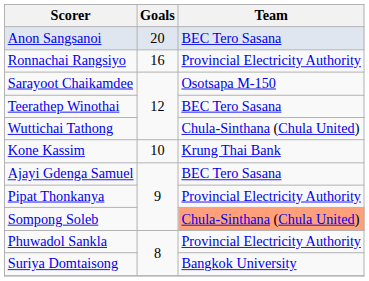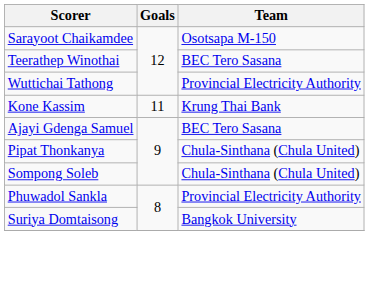 <table class="wikitable">
 <tr>
 <th>Scorer</th>
 <th>Goals</th>
 <th>Team</th>
-</tr>
-<tr bgcolor="#DFE6EF">
-<td> <a href='#'>Anon Sangsanoi</a></td>
-<td rowspan="1" align=center>20</td>
-<td><a href='#'>BEC Tero Sasana</a></td>
-</tr>
-<tr>
-<td> <a href='#'>Ronnachai Rangsiyo</a></td>
-<td style="text-align:center;">16</td>
-<td><a href='#'>Provincial Electricity Authority</a></td>
 </tr>
 <tr>
 <td> <a href='#'>Sarayoot Chaikamdee</a></td>
 <td rowspan="3" align=center>12</td>
 <td><a href='#'>Osotsapa M-150</a></td>
 </tr>
 <tr>
 <td> <a href='#'>Teerathep Winothai</a></td>
 <td><a href='#'>BEC Tero Sasana</a></td>
 </tr>
 <tr>
 <td> <a href='#'>Wuttichai Tathong</a></td>
-<td><a href='#'>Chula-Sinthana</a> (<a href='#'>Chula United</a>)</td>
+<td><a href='#'>Provincial Electricity Authority</a></td>
 </tr>
 <tr>
 <td> <a href='#'>Kone Kassim</a></td>
-<td rowspan="1" align=center>10</td>
+<td rowspan="1" align=center>11</td>
 <td><a href='#'>Krung Thai Bank</a></td>
 </tr>
 <tr>
 <td> <a href='#'>Ajayi Gdenga Samuel</a></td>
 <td rowspan="3" align=center>9</td>
 <td><a href='#'>BEC Tero Sasana</a></td>
 </tr>
 <tr>
 <td> <a href='#'>Pipat Thonkanya</a></td>
-<td><a href='#'>Provincial Electricity Authority</a></td>
+<td><a href='#'>Chula-Sinthana</a> (<a href='#'>Chula United</a>)</td>
 </tr>
 <tr>
 <td> <a href='#'>Sompong Soleb</a></td>
-<td style="background: lightsalmon;"><a href='#'>Chula-Sinthana</a> (<a href='#'>Chula United</a>)</td>
+<td><a href='#'>Chula-Sinthana</a> (<a href='#'>Chula United</a>)</td>
 </tr>
 <tr>
 <td> <a href='#'>Phuwadol Sankla</a></td>
 <td rowspan="2" align=center>8</td>
 <td><a href='#'>Provincial Electricity Authority</a></td>
 </tr>
 <tr>
 <td> <a href='#'>Suriya Domtaisong</a></td>
 <td><a href='#'>Bangkok University</a></td>
 </tr>
 <tr>
 </tr>
 </table>
